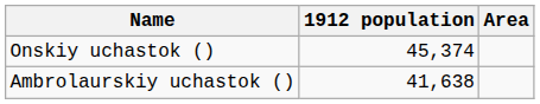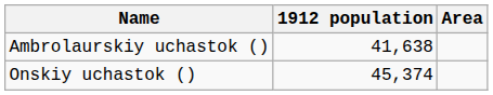 <table class="wikitable sortable">
 <tr>
 <th>Name</th>
 <th>1912 population</th>
 <th>Area</th>
 </tr>
 <tr>
+<td>Ambrolaurskiy uchastok ()</td>
+<td align="right">41,638</td>
+<td></td>
+</tr>
+<tr>
 <td>Onskiy uchastok ()</td>
 <td align="right">45,374</td>
 <td></td>
 </tr>
-<tr>
-<td>Ambrolaurskiy uchastok ()</td>
-<td align="right">41,638</td>
-<td></td>
-</tr>
 </table>
